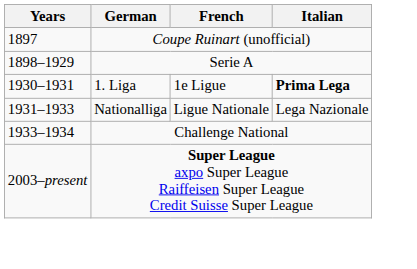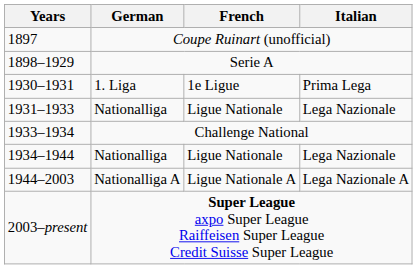 <table class="wikitable floatright">
 <tr>
 <th>Years</th>
 <th>German</th>
 <th>French</th>
 <th>Italian</th>
 </tr>
 <tr>
 <td>1897</td>
 <td colspan="3" align="center"><em>Coupe Ruinart</em> (unofficial)</td>
 </tr>
 <tr>
 <td>1898–1929</td>
 <td colspan="3" align="center">Serie A</td>
 </tr>
 <tr>
 <td>1930–1931</td>
 <td>1. Liga</td>
 <td>1e Ligue</td>
-<td><strong>Prima Lega</strong></td>
+<td>Prima Lega</td>
 </tr>
 <tr>
 <td>1931–1933</td>
 <td>Nationalliga</td>
 <td>Ligue Nationale</td>
 <td>Lega Nazionale</td>
 </tr>
 <tr>
 <td>1933–1934</td>
 <td colspan="3" align="center">Challenge National</td>
 </tr>
 <tr>
+<td>1934–1944</td>
+<td>Nationalliga</td>
+<td>Ligue Nationale</td>
+<td>Lega Nazionale</td>
+</tr>
+<tr>
+<td>1944–2003</td>
+<td>Nationalliga A</td>
+<td>Ligue Nationale A</td>
+<td>Lega Nazionale A</td>
+</tr>
+<tr>
 <td>2003–<em>present</em></td>
 <td colspan="3" align="center"><strong>Super League</strong><br><a href='#'>axpo</a> Super League <br><a href='#'>Raiffeisen</a> Super League <br><a href='#'>Credit Suisse</a> Super League </td>
 </tr>
 </table>
